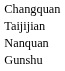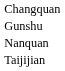 <table>
 <tr>
 <td>Changquan</td>
 <td></td>
 <td></td>
 <td></td>
 </tr>
 <tr>
-<td>Taijijian</td>
+<td>Gunshu</td>
 <td></td>
 <td></td>
 <td></td>
 </tr>
 <tr>
 <td>Nanquan</td>
 <td></td>
 <td></td>
 <td></td>
 </tr>
 <tr>
-<td>Gunshu</td>
+<td>Taijijian</td>
 <td></td>
 <td></td>
 <td></td>
 </tr>
 </table>
